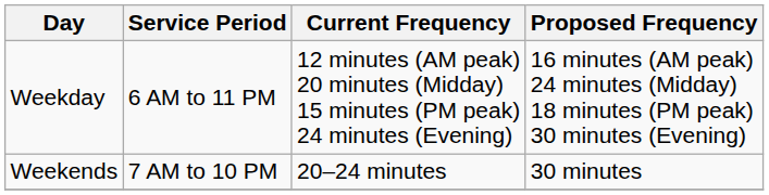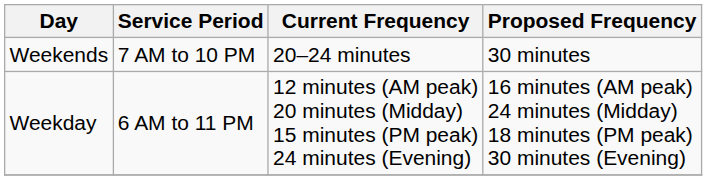 <table class="wikitable">
 <tr>
 <th>Day</th>
 <th>Service Period</th>
 <th>Current Frequency</th>
 <th>Proposed Frequency</th>
 </tr>
 <tr>
+<td>Weekends</td>
+<td>7 AM to 10 PM</td>
+<td>20–24 minutes</td>
+<td>30 minutes</td>
+</tr>
+<tr>
 <td>Weekday</td>
 <td>6 AM to 11 PM</td>
 <td>12 minutes (AM peak)<br>20 minutes (Midday)<br>15 minutes (PM peak)<br>24 minutes (Evening)</td>
 <td>16 minutes (AM peak)<br>24 minutes (Midday)<br>18 minutes (PM peak)<br>30 minutes (Evening)</td>
 </tr>
 <tr>
-<td>Weekends</td>
-<td>7 AM to 10 PM</td>
-<td>20–24 minutes</td>
-<td>30 minutes</td>
-</tr>
-<tr>
 </tr>
 </table>
